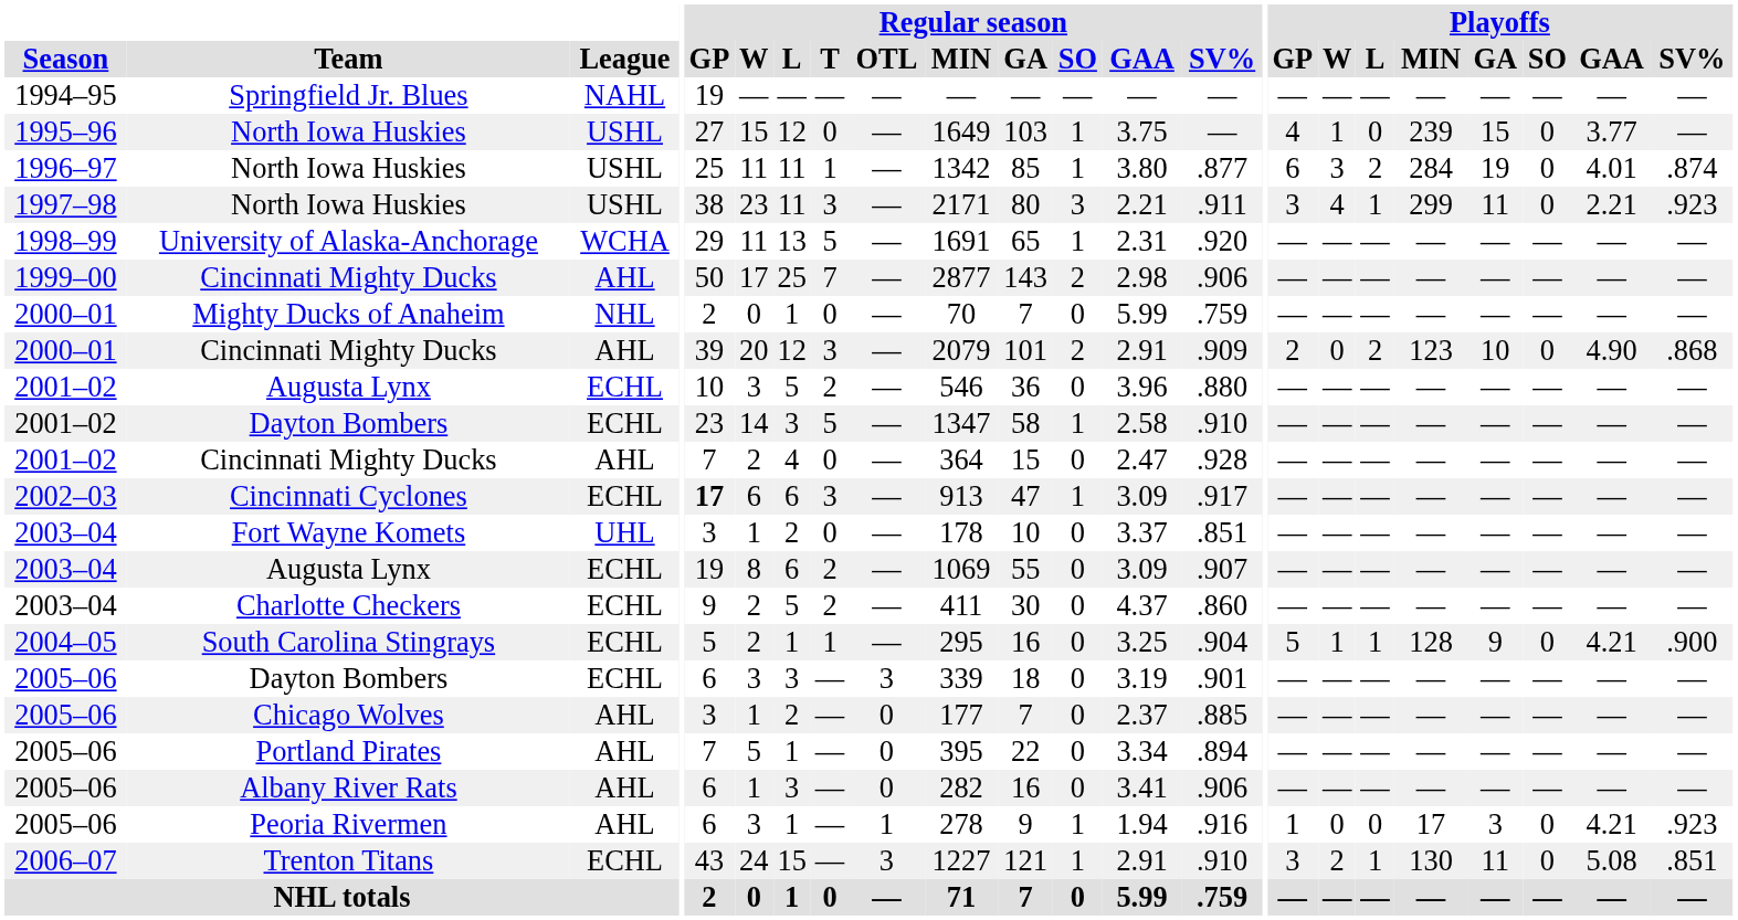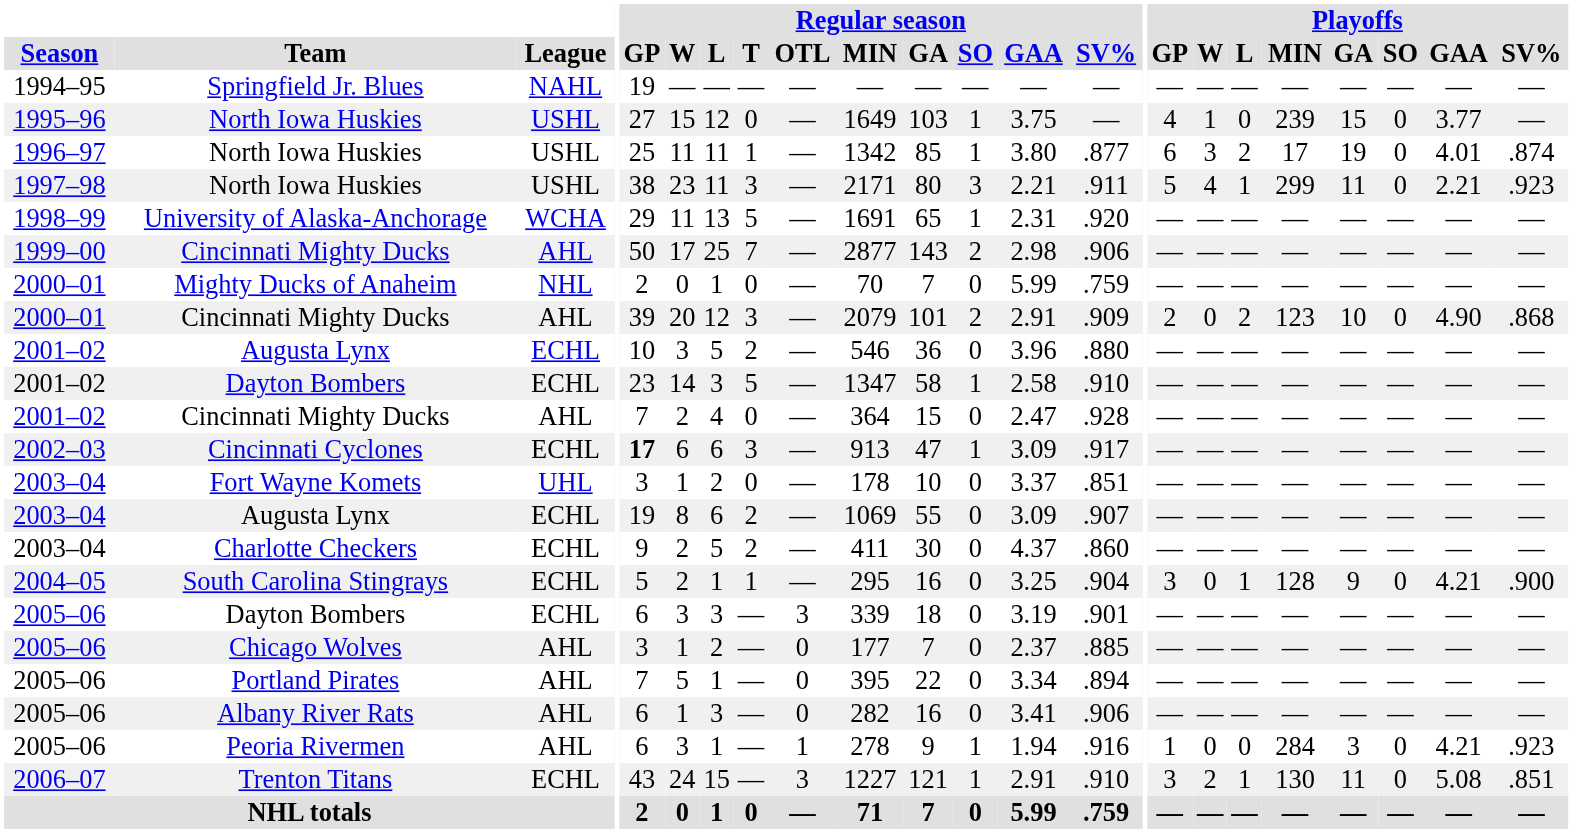 <table border="0" cellpadding="1" cellspacing="0" style="width:75%; text-align:center;">
 <tr bgcolor="#e0e0e0">
 <th colspan="3" bgcolor="#ffffff"></th>
 <th rowspan="99" bgcolor="#ffffff"></th>
 <th colspan="10" bgcolor="#e0e0e0"><a href='#'>Regular season</a></th>
 <th rowspan="99" bgcolor="#ffffff"></th>
 <th colspan="8" bgcolor="#e0e0e0"><a href='#'>Playoffs</a></th>
 </tr>
 <tr bgcolor="#e0e0e0">
 <th><a href='#'>Season</a></th>
 <th>Team</th>
 <th>League</th>
 <th>GP</th>
 <th>W</th>
 <th>L</th>
 <th>T</th>
 <th>OTL</th>
 <th>MIN</th>
 <th>GA</th>
 <th><a href='#'>SO</a></th>
 <th><a href='#'>GAA</a></th>
 <th><a href='#'>SV%</a></th>
 <th>GP</th>
 <th>W</th>
 <th>L</th>
 <th>MIN</th>
 <th>GA</th>
 <th>SO</th>
 <th>GAA</th>
 <th>SV%</th>
 </tr>
 <tr>
 <td>1994–95</td>
 <td><a href='#'>Springfield Jr. Blues</a></td>
 <td><a href='#'>NAHL</a></td>
 <td>19</td>
 <td>—</td>
 <td>—</td>
 <td>—</td>
 <td>—</td>
 <td>—</td>
 <td>—</td>
 <td>—</td>
 <td>—</td>
 <td>—</td>
 <td>—</td>
 <td>—</td>
 <td>—</td>
 <td>—</td>
 <td>—</td>
 <td>—</td>
 <td>—</td>
 <td>—</td>
 </tr>
 <tr bgcolor="#f0f0f0">
 <td><a href='#'>1995–96</a></td>
 <td><a href='#'>North Iowa Huskies</a></td>
 <td><a href='#'>USHL</a></td>
 <td>27</td>
 <td>15</td>
 <td>12</td>
 <td>0</td>
 <td>—</td>
 <td>1649</td>
 <td>103</td>
 <td>1</td>
 <td>3.75</td>
 <td>—</td>
 <td>4</td>
 <td>1</td>
 <td>0</td>
 <td>239</td>
 <td>15</td>
 <td>0</td>
 <td>3.77</td>
 <td>—</td>
 </tr>
 <tr>
 <td><a href='#'>1996–97</a></td>
 <td>North Iowa Huskies</td>
 <td>USHL</td>
 <td>25</td>
 <td>11</td>
 <td>11</td>
 <td>1</td>
 <td>—</td>
 <td>1342</td>
 <td>85</td>
 <td>1</td>
 <td>3.80</td>
 <td>.877</td>
 <td>6</td>
 <td>3</td>
 <td>2</td>
-<td>284</td>
+<td>17</td>
 <td>19</td>
 <td>0</td>
 <td>4.01</td>
 <td>.874</td>
 </tr>
 <tr bgcolor="#f0f0f0">
 <td><a href='#'>1997–98</a></td>
 <td>North Iowa Huskies</td>
 <td>USHL</td>
 <td>38</td>
 <td>23</td>
 <td>11</td>
 <td>3</td>
 <td>—</td>
 <td>2171</td>
 <td>80</td>
 <td>3</td>
 <td>2.21</td>
 <td>.911</td>
-<td>3</td>
+<td>5</td>
 <td>4</td>
 <td>1</td>
 <td>299</td>
 <td>11</td>
 <td>0</td>
 <td>2.21</td>
 <td>.923</td>
 </tr>
 <tr>
 <td><a href='#'>1998–99</a></td>
 <td><a href='#'>University of Alaska-Anchorage</a></td>
 <td><a href='#'>WCHA</a></td>
 <td>29</td>
 <td>11</td>
 <td>13</td>
 <td>5</td>
 <td>—</td>
 <td>1691</td>
 <td>65</td>
 <td>1</td>
 <td>2.31</td>
 <td>.920</td>
 <td>—</td>
 <td>—</td>
 <td>—</td>
 <td>—</td>
 <td>—</td>
 <td>—</td>
 <td>—</td>
 <td>—</td>
 </tr>
 <tr bgcolor="#f0f0f0">
 <td><a href='#'>1999–00</a></td>
 <td><a href='#'>Cincinnati Mighty Ducks</a></td>
 <td><a href='#'>AHL</a></td>
 <td>50</td>
 <td>17</td>
 <td>25</td>
 <td>7</td>
 <td>—</td>
 <td>2877</td>
 <td>143</td>
 <td>2</td>
 <td>2.98</td>
 <td>.906</td>
 <td>—</td>
 <td>—</td>
 <td>—</td>
 <td>—</td>
 <td>—</td>
 <td>—</td>
 <td>—</td>
 <td>—</td>
 </tr>
 <tr>
 <td><a href='#'>2000–01</a></td>
 <td><a href='#'>Mighty Ducks of Anaheim</a></td>
 <td><a href='#'>NHL</a></td>
 <td>2</td>
 <td>0</td>
 <td>1</td>
 <td>0</td>
 <td>—</td>
 <td>70</td>
 <td>7</td>
 <td>0</td>
 <td>5.99</td>
 <td>.759</td>
 <td>—</td>
 <td>—</td>
 <td>—</td>
 <td>—</td>
 <td>—</td>
 <td>—</td>
 <td>—</td>
 <td>—</td>
 </tr>
 <tr bgcolor="#f0f0f0">
 <td><a href='#'>2000–01</a></td>
 <td>Cincinnati Mighty Ducks</td>
 <td>AHL</td>
 <td>39</td>
 <td>20</td>
 <td>12</td>
 <td>3</td>
 <td>—</td>
 <td>2079</td>
 <td>101</td>
 <td>2</td>
 <td>2.91</td>
 <td>.909</td>
 <td>2</td>
 <td>0</td>
 <td>2</td>
 <td>123</td>
 <td>10</td>
 <td>0</td>
 <td>4.90</td>
 <td>.868</td>
 </tr>
 <tr>
 <td><a href='#'>2001–02</a></td>
 <td><a href='#'>Augusta Lynx</a></td>
 <td><a href='#'>ECHL</a></td>
 <td>10</td>
 <td>3</td>
 <td>5</td>
 <td>2</td>
 <td>—</td>
 <td>546</td>
 <td>36</td>
 <td>0</td>
 <td>3.96</td>
 <td>.880</td>
 <td>—</td>
 <td>—</td>
 <td>—</td>
 <td>—</td>
 <td>—</td>
 <td>—</td>
 <td>—</td>
 <td>—</td>
 </tr>
 <tr bgcolor="#f0f0f0">
 <td>2001–02</td>
 <td><a href='#'>Dayton Bombers</a></td>
 <td>ECHL</td>
 <td>23</td>
 <td>14</td>
 <td>3</td>
 <td>5</td>
 <td>—</td>
 <td>1347</td>
 <td>58</td>
 <td>1</td>
 <td>2.58</td>
 <td>.910</td>
 <td>—</td>
 <td>—</td>
 <td>—</td>
 <td>—</td>
 <td>—</td>
 <td>—</td>
 <td>—</td>
 <td>—</td>
 </tr>
 <tr>
 <td><a href='#'>2001–02</a></td>
 <td>Cincinnati Mighty Ducks</td>
 <td>AHL</td>
 <td>7</td>
 <td>2</td>
 <td>4</td>
 <td>0</td>
 <td>—</td>
 <td>364</td>
 <td>15</td>
 <td>0</td>
 <td>2.47</td>
 <td>.928</td>
 <td>—</td>
 <td>—</td>
 <td>—</td>
 <td>—</td>
 <td>—</td>
 <td>—</td>
 <td>—</td>
 <td>—</td>
 </tr>
 <tr bgcolor="#f0f0f0">
 <td><a href='#'>2002–03</a></td>
 <td><a href='#'>Cincinnati Cyclones</a></td>
 <td>ECHL</td>
 <td><strong>17</strong></td>
 <td>6</td>
 <td>6</td>
 <td>3</td>
 <td>—</td>
 <td>913</td>
 <td>47</td>
 <td>1</td>
 <td>3.09</td>
 <td>.917</td>
 <td>—</td>
 <td>—</td>
 <td>—</td>
 <td>—</td>
 <td>—</td>
 <td>—</td>
 <td>—</td>
 <td>—</td>
 </tr>
 <tr>
 <td><a href='#'>2003–04</a></td>
 <td><a href='#'>Fort Wayne Komets</a></td>
 <td><a href='#'>UHL</a></td>
 <td>3</td>
 <td>1</td>
 <td>2</td>
 <td>0</td>
 <td>—</td>
 <td>178</td>
 <td>10</td>
 <td>0</td>
 <td>3.37</td>
 <td>.851</td>
 <td>—</td>
 <td>—</td>
 <td>—</td>
 <td>—</td>
 <td>—</td>
 <td>—</td>
 <td>—</td>
 <td>—</td>
 </tr>
 <tr bgcolor="#f0f0f0">
 <td><a href='#'>2003–04</a></td>
 <td>Augusta Lynx</td>
 <td>ECHL</td>
 <td>19</td>
 <td>8</td>
 <td>6</td>
 <td>2</td>
 <td>—</td>
 <td>1069</td>
 <td>55</td>
 <td>0</td>
 <td>3.09</td>
 <td>.907</td>
 <td>—</td>
 <td>—</td>
 <td>—</td>
 <td>—</td>
 <td>—</td>
 <td>—</td>
 <td>—</td>
 <td>—</td>
 </tr>
 <tr>
 <td>2003–04</td>
 <td><a href='#'>Charlotte Checkers</a></td>
 <td>ECHL</td>
 <td>9</td>
 <td>2</td>
 <td>5</td>
 <td>2</td>
 <td>—</td>
 <td>411</td>
 <td>30</td>
 <td>0</td>
 <td>4.37</td>
 <td>.860</td>
 <td>—</td>
 <td>—</td>
 <td>—</td>
 <td>—</td>
 <td>—</td>
 <td>—</td>
 <td>—</td>
 <td>—</td>
 </tr>
 <tr bgcolor="#f0f0f0">
 <td><a href='#'>2004–05</a></td>
 <td><a href='#'>South Carolina Stingrays</a></td>
 <td>ECHL</td>
 <td>5</td>
 <td>2</td>
 <td>1</td>
 <td>1</td>
 <td>—</td>
 <td>295</td>
 <td>16</td>
 <td>0</td>
 <td>3.25</td>
 <td>.904</td>
-<td>5</td>
-<td>1</td>
+<td>3</td>
+<td>0</td>
 <td>1</td>
 <td>128</td>
 <td>9</td>
 <td>0</td>
 <td>4.21</td>
 <td>.900</td>
 </tr>
 <tr>
 <td><a href='#'>2005–06</a></td>
 <td>Dayton Bombers</td>
 <td>ECHL</td>
 <td>6</td>
 <td>3</td>
 <td>3</td>
 <td>—</td>
 <td>3</td>
 <td>339</td>
 <td>18</td>
 <td>0</td>
 <td>3.19</td>
 <td>.901</td>
 <td>—</td>
 <td>—</td>
 <td>—</td>
 <td>—</td>
 <td>—</td>
 <td>—</td>
 <td>—</td>
 <td>—</td>
 </tr>
 <tr bgcolor="#f0f0f0">
 <td><a href='#'>2005–06</a></td>
 <td><a href='#'>Chicago Wolves</a></td>
 <td>AHL</td>
 <td>3</td>
 <td>1</td>
 <td>2</td>
 <td>—</td>
 <td>0</td>
 <td>177</td>
 <td>7</td>
 <td>0</td>
 <td>2.37</td>
 <td>.885</td>
 <td>—</td>
 <td>—</td>
 <td>—</td>
 <td>—</td>
 <td>—</td>
 <td>—</td>
 <td>—</td>
 <td>—</td>
 </tr>
 <tr>
 <td>2005–06</td>
 <td><a href='#'>Portland Pirates</a></td>
 <td>AHL</td>
 <td>7</td>
 <td>5</td>
 <td>1</td>
 <td>—</td>
 <td>0</td>
 <td>395</td>
 <td>22</td>
 <td>0</td>
 <td>3.34</td>
 <td>.894</td>
 <td>—</td>
 <td>—</td>
 <td>—</td>
 <td>—</td>
 <td>—</td>
 <td>—</td>
 <td>—</td>
 <td>—</td>
 </tr>
 <tr bgcolor="#f0f0f0">
 <td>2005–06</td>
 <td><a href='#'>Albany River Rats</a></td>
 <td>AHL</td>
 <td>6</td>
 <td>1</td>
 <td>3</td>
 <td>—</td>
 <td>0</td>
 <td>282</td>
 <td>16</td>
 <td>0</td>
 <td>3.41</td>
 <td>.906</td>
 <td>—</td>
 <td>—</td>
 <td>—</td>
 <td>—</td>
 <td>—</td>
 <td>—</td>
 <td>—</td>
 <td>—</td>
 </tr>
 <tr>
 <td>2005–06</td>
 <td><a href='#'>Peoria Rivermen</a></td>
 <td>AHL</td>
 <td>6</td>
 <td>3</td>
 <td>1</td>
 <td>—</td>
 <td>1</td>
 <td>278</td>
 <td>9</td>
 <td>1</td>
 <td>1.94</td>
 <td>.916</td>
 <td>1</td>
 <td>0</td>
 <td>0</td>
-<td>17</td>
+<td>284</td>
 <td>3</td>
 <td>0</td>
 <td>4.21</td>
 <td>.923</td>
 </tr>
 <tr bgcolor="#f0f0f0">
 <td><a href='#'>2006–07</a></td>
 <td><a href='#'>Trenton Titans</a></td>
 <td>ECHL</td>
 <td>43</td>
 <td>24</td>
 <td>15</td>
 <td>—</td>
 <td>3</td>
 <td>1227</td>
 <td>121</td>
 <td>1</td>
 <td>2.91</td>
 <td>.910</td>
 <td>3</td>
 <td>2</td>
 <td>1</td>
 <td>130</td>
 <td>11</td>
 <td>0</td>
 <td>5.08</td>
 <td>.851</td>
 </tr>
 <tr bgcolor="#e0e0e0">
 <th colspan=3>NHL totals</th>
 <th>2</th>
 <th>0</th>
 <th>1</th>
 <th>0</th>
 <th>—</th>
 <th>71</th>
 <th>7</th>
 <th>0</th>
 <th>5.99</th>
 <th>.759</th>
 <th>—</th>
 <th>—</th>
 <th>—</th>
 <th>—</th>
 <th>—</th>
 <th>—</th>
 <th>—</th>
 <th>—</th>
 </tr>
 </table>
